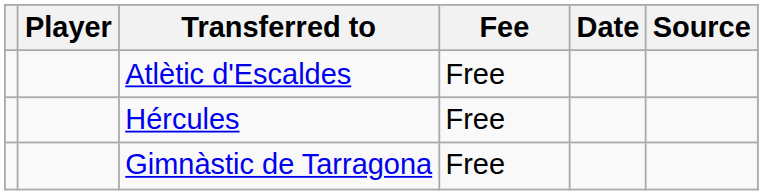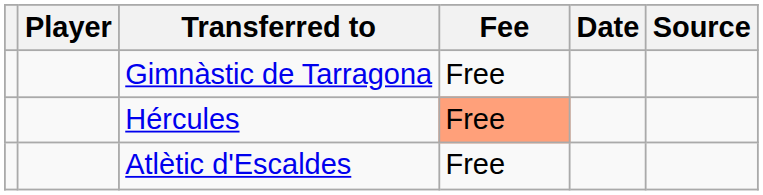 <table class="wikitable plainrowheaders sortable">
 <tr>
 <th></th>
 <th scope="col">Player</th>
 <th>Transferred to</th>
 <th style="width: 65px;">Fee</th>
 <th scope="col">Date</th>
 <th scope="col">Source</th>
 </tr>
 <tr>
 <td align="center"></td>
 <td></td>
-<td> <a href='#'>Atlètic d'Escaldes</a></td>
+<td> <a href='#'>Gimnàstic de Tarragona</a></td>
 <td>Free</td>
 <td></td>
 <td></td>
 </tr>
 <tr>
 <td align="center"></td>
 <td></td>
 <td> <a href='#'>Hércules</a></td>
-<td>Free</td>
+<td style="background: lightsalmon;">Free</td>
 <td></td>
 <td></td>
 </tr>
 <tr>
 <td align="center"></td>
 <td></td>
-<td> <a href='#'>Gimnàstic de Tarragona</a></td>
+<td> <a href='#'>Atlètic d'Escaldes</a></td>
 <td>Free</td>
 <td></td>
 <td></td>
 </tr>
 </table>
